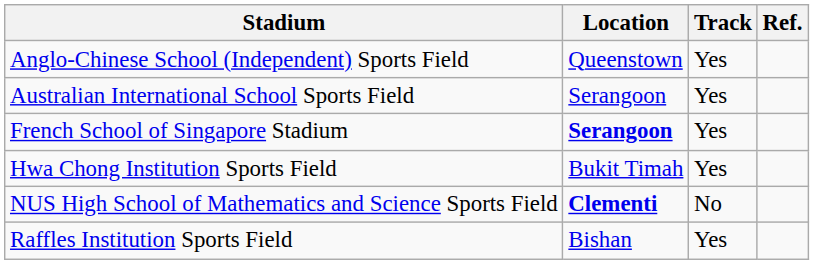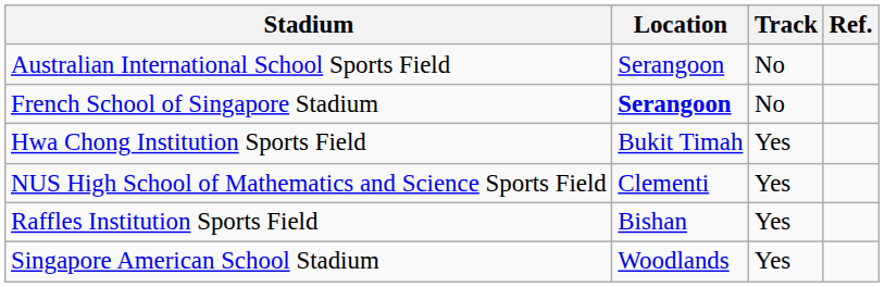 <table class="wikitable sortable">
 <tr>
 <th>Stadium</th>
 <th>Location</th>
 <th>Track</th>
 <th>Ref.</th>
 </tr>
 <tr>
-<td><a href='#'>Anglo-Chinese School (Independent)</a> Sports Field</td>
-<td><a href='#'>Queenstown</a></td>
-<td>Yes</td>
-<td></td>
-</tr>
-<tr>
 <td><a href='#'>Australian International School</a> Sports Field</td>
 <td><a href='#'>Serangoon</a></td>
-<td>Yes</td>
+<td>No</td>
 <td></td>
 </tr>
 <tr>
 <td><a href='#'>French School of Singapore</a> Stadium</td>
 <td><strong><a href='#'>Serangoon</a></strong></td>
-<td>Yes</td>
+<td>No</td>
 <td></td>
 </tr>
 <tr>
 <td><a href='#'>Hwa Chong Institution</a> Sports Field</td>
 <td><a href='#'>Bukit Timah</a></td>
 <td>Yes</td>
 <td></td>
 </tr>
 <tr>
 <td><a href='#'>NUS High School of Mathematics and Science</a> Sports Field</td>
-<td><strong><a href='#'>Clementi</a></strong></td>
-<td>No</td>
+<td><a href='#'>Clementi</a></td>
+<td>Yes</td>
 <td></td>
 </tr>
 <tr>
 <td><a href='#'>Raffles Institution</a> Sports Field</td>
 <td><a href='#'>Bishan</a></td>
 <td>Yes</td>
 <td></td>
 </tr>
+<tr>
+<td><a href='#'>Singapore American School</a> Stadium</td>
+<td><a href='#'>Woodlands</a></td>
+<td>Yes</td>
+<td></td>
+</tr>
 </table>
